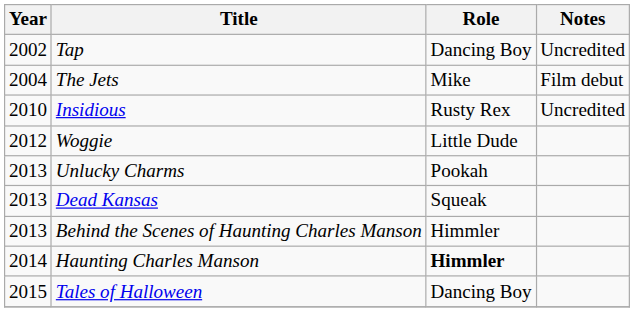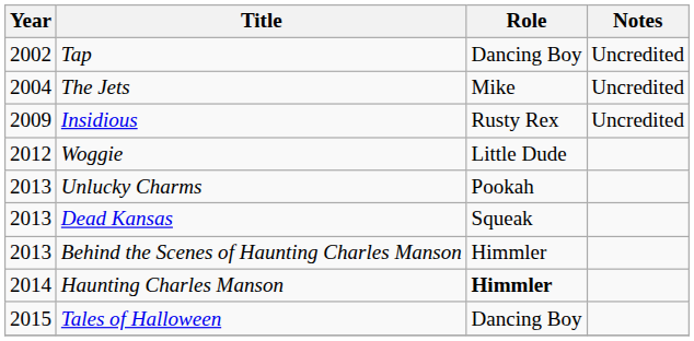 <table class="wikitable sortable">
 <tr>
 <th>Year</th>
 <th>Title</th>
 <th>Role</th>
 <th>Notes</th>
 </tr>
 <tr>
 <td>2002</td>
 <td><em>Tap</em></td>
 <td>Dancing Boy</td>
 <td>Uncredited</td>
 </tr>
 <tr>
 <td>2004</td>
 <td><em>The Jets</em></td>
 <td>Mike</td>
-<td>Film debut</td>
+<td>Uncredited</td>
 </tr>
 <tr>
-<td>2010</td>
+<td>2009</td>
 <td><em><a href='#'>Insidious</a></em></td>
 <td>Rusty Rex</td>
 <td>Uncredited</td>
 </tr>
 <tr>
 <td>2012</td>
 <td><em>Woggie</em></td>
 <td>Little Dude</td>
 <td></td>
 </tr>
 <tr>
 <td>2013</td>
 <td><em>Unlucky Charms</em></td>
 <td>Pookah</td>
 <td></td>
 </tr>
 <tr>
 <td>2013</td>
 <td><em><a href='#'>Dead Kansas</a></em></td>
 <td>Squeak</td>
 <td></td>
 </tr>
 <tr>
 <td>2013</td>
 <td><em>Behind the Scenes of Haunting Charles Manson</em></td>
 <td>Himmler</td>
 <td></td>
 </tr>
 <tr>
 <td>2014</td>
 <td><em>Haunting Charles Manson</em></td>
 <td><strong>Himmler</strong></td>
 <td></td>
 </tr>
 <tr>
 <td>2015</td>
 <td><em><a href='#'>Tales of Halloween</a></em></td>
 <td>Dancing Boy</td>
 <td></td>
 </tr>
 <tr>
 </tr>
 </table>
